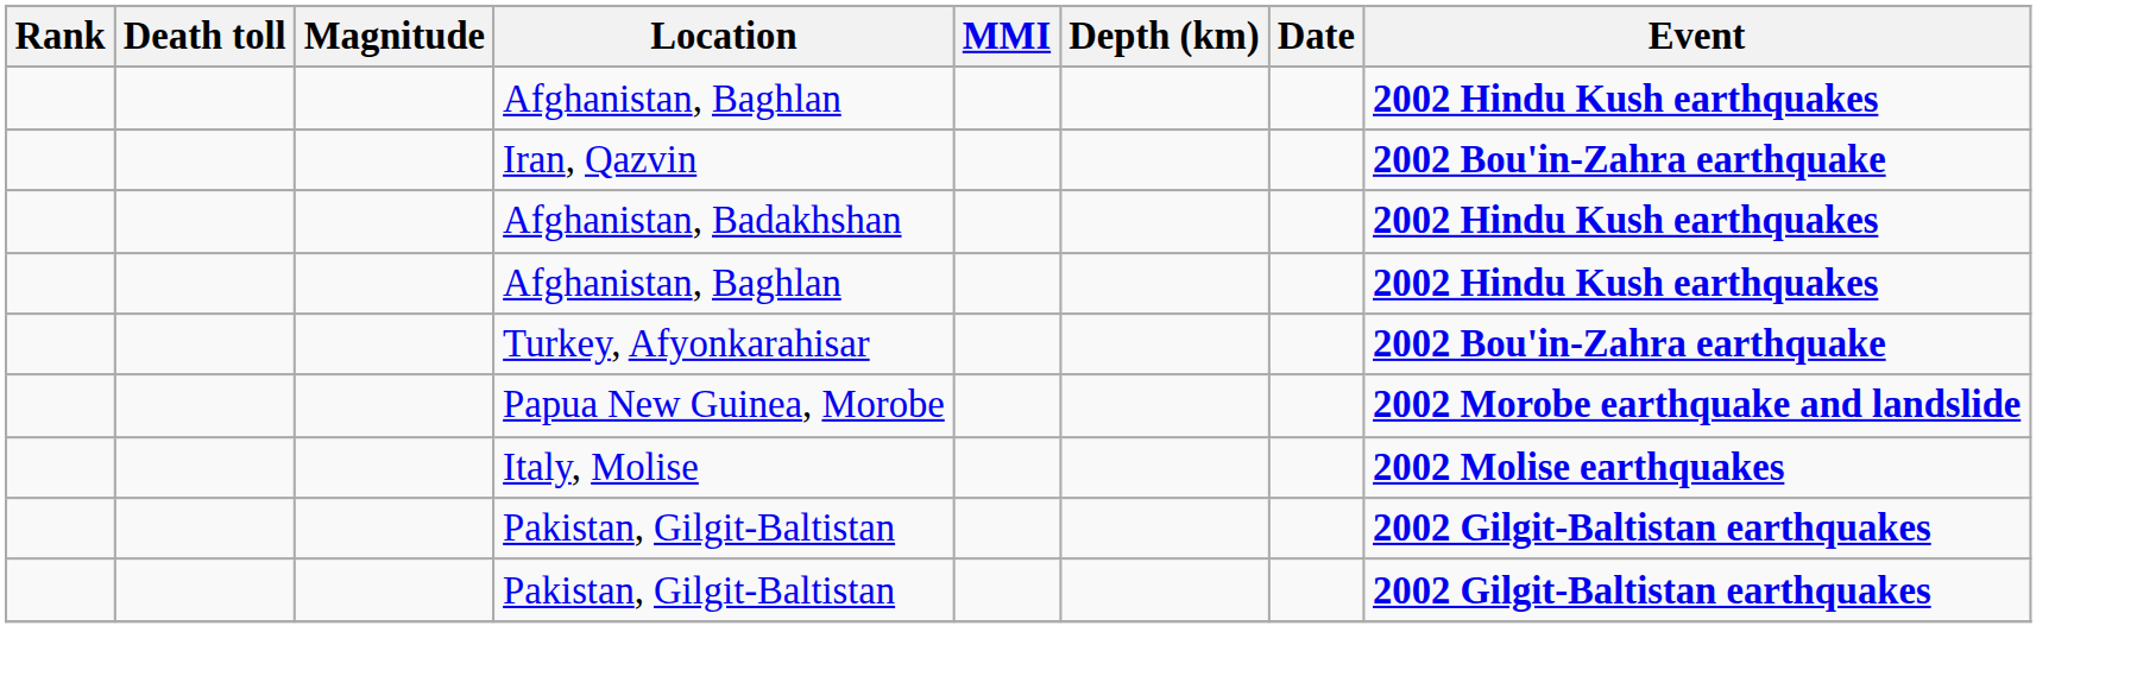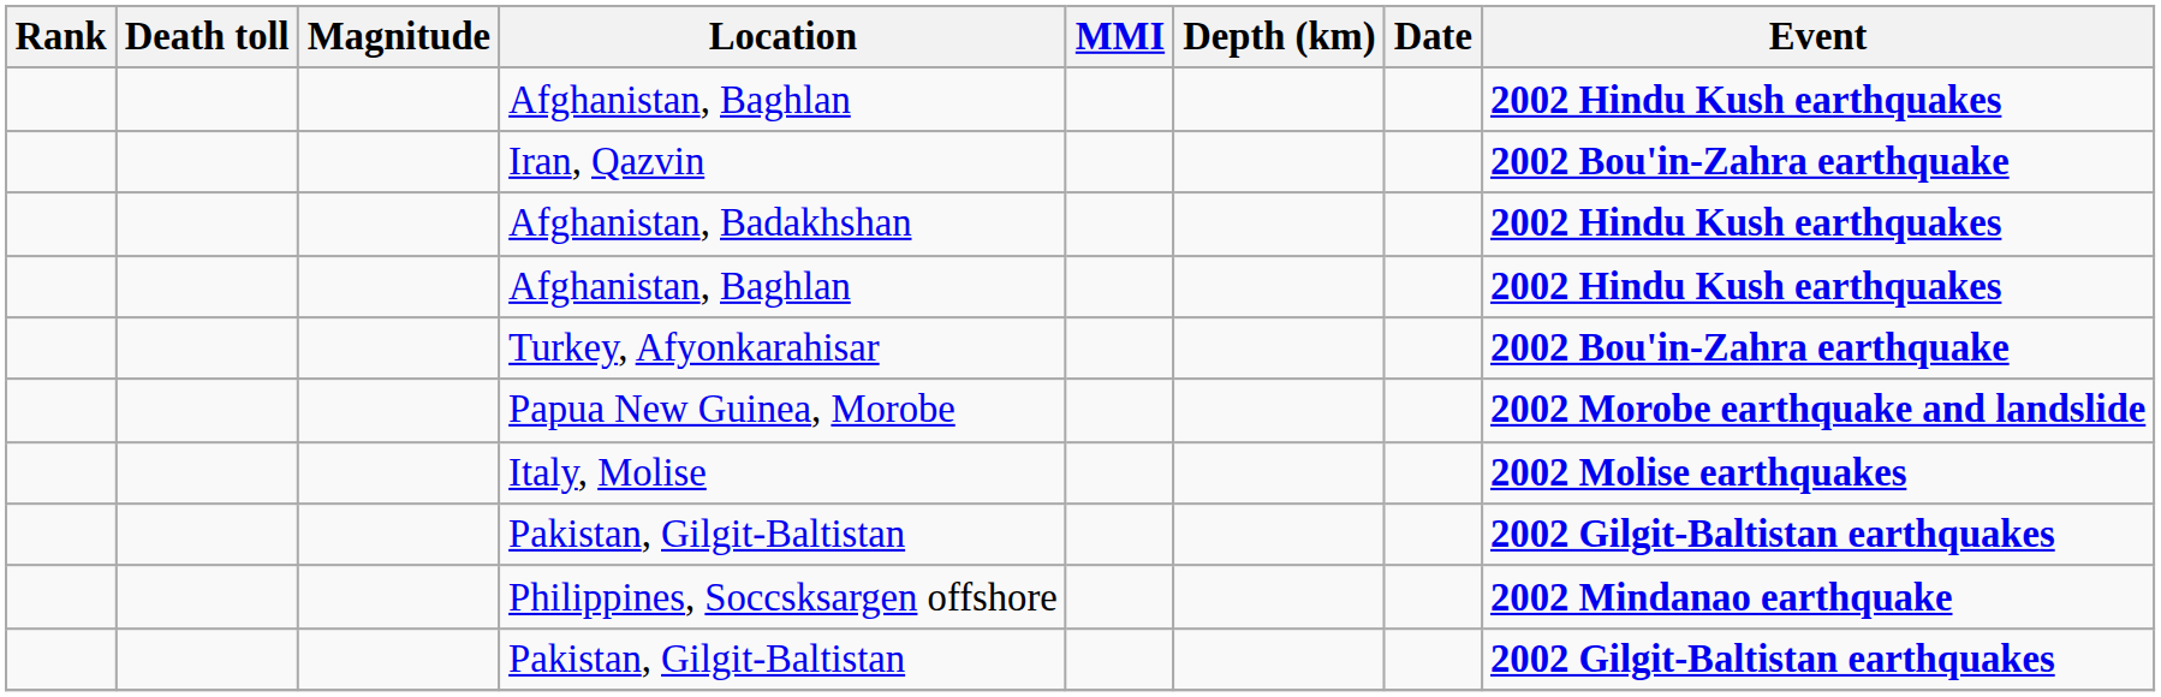 <table class="sortable wikitable" style="font-size:100%;">
 <tr>
 <th>Rank</th>
 <th>Death toll</th>
 <th>Magnitude</th>
 <th>Location</th>
 <th><a href='#'>MMI</a></th>
 <th>Depth (km)</th>
 <th>Date</th>
 <th>Event</th>
 </tr>
 <tr>
 <td></td>
 <td></td>
 <td></td>
 <td> <a href='#'>Afghanistan</a>, <a href='#'>Baghlan</a></td>
 <td></td>
 <td></td>
 <td></td>
 <td><strong><a href='#'>2002 Hindu Kush earthquakes</a></strong></td>
 </tr>
 <tr>
 <td></td>
 <td></td>
 <td></td>
 <td> <a href='#'>Iran</a>, <a href='#'>Qazvin</a></td>
 <td></td>
 <td></td>
 <td></td>
 <td><strong><a href='#'>2002 Bou'in-Zahra earthquake</a></strong></td>
 </tr>
 <tr>
 <td></td>
 <td></td>
 <td></td>
 <td> <a href='#'>Afghanistan</a>, <a href='#'>Badakhshan</a></td>
 <td></td>
 <td></td>
 <td></td>
 <td><strong><a href='#'>2002 Hindu Kush earthquakes</a></strong></td>
 </tr>
 <tr>
 <td></td>
 <td></td>
 <td></td>
 <td> <a href='#'>Afghanistan</a>, <a href='#'>Baghlan</a></td>
 <td></td>
 <td></td>
 <td></td>
 <td><strong><a href='#'>2002 Hindu Kush earthquakes</a></strong></td>
 </tr>
 <tr>
 <td></td>
 <td></td>
 <td></td>
 <td> <a href='#'>Turkey</a>, <a href='#'>Afyonkarahisar</a></td>
 <td></td>
 <td></td>
 <td></td>
 <td><strong><a href='#'>2002 Bou'in-Zahra earthquake</a></strong></td>
 </tr>
 <tr>
 <td></td>
 <td></td>
 <td></td>
 <td> <a href='#'>Papua New Guinea</a>, <a href='#'>Morobe</a></td>
 <td></td>
 <td></td>
 <td></td>
 <td><strong><a href='#'>2002 Morobe earthquake and landslide</a></strong></td>
 </tr>
 <tr>
 <td></td>
 <td></td>
 <td></td>
 <td> <a href='#'>Italy</a>, <a href='#'>Molise</a></td>
 <td></td>
 <td></td>
 <td></td>
 <td><strong><a href='#'>2002 Molise earthquakes</a></strong></td>
 </tr>
 <tr>
 <td></td>
 <td></td>
 <td></td>
 <td> <a href='#'>Pakistan</a>, <a href='#'>Gilgit-Baltistan</a></td>
 <td></td>
 <td></td>
 <td></td>
 <td><strong><a href='#'>2002 Gilgit-Baltistan earthquakes</a></strong></td>
 </tr>
 <tr>
 <td></td>
 <td></td>
 <td></td>
+<td> <a href='#'>Philippines</a>, <a href='#'>Soccsksargen</a> offshore</td>
+<td></td>
+<td></td>
+<td></td>
+<td><strong><a href='#'>2002 Mindanao earthquake</a></strong></td>
+</tr>
+<tr>
+<td></td>
+<td></td>
+<td></td>
 <td> <a href='#'>Pakistan</a>, <a href='#'>Gilgit-Baltistan</a></td>
 <td></td>
 <td></td>
 <td></td>
 <td><strong><a href='#'>2002 Gilgit-Baltistan earthquakes</a></strong></td>
 </tr>
 <tr>
 </tr>
 </table>
